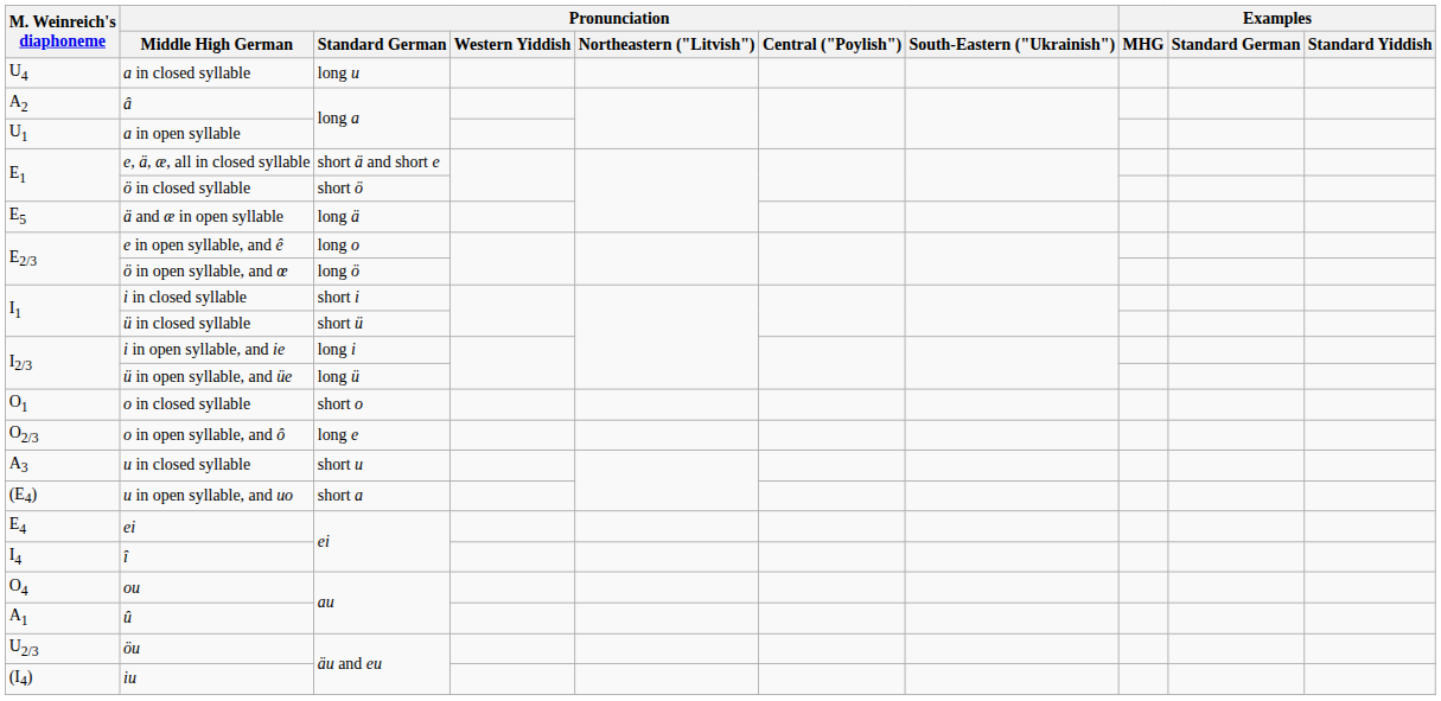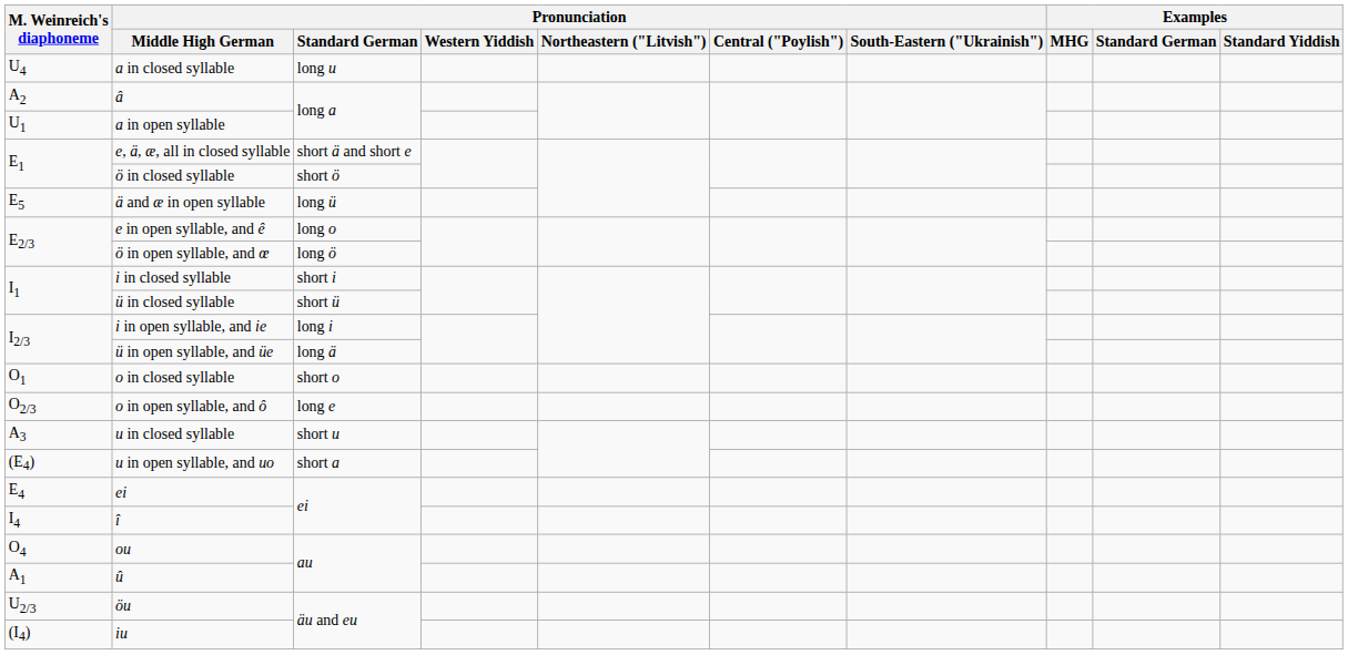 <table class="wikitable">
 <tr>
 <th rowspan="2">M. Weinreich's<br><a href='#'>diaphoneme</a></th>
 <th colspan="6">Pronunciation</th>
 <th colspan="3">Examples</th>
 </tr>
 <tr>
 <th>Middle High German</th>
 <th>Standard German</th>
 <th>Western Yiddish</th>
 <th>Northeastern ("Litvish")</th>
 <th>Central ("Poylish")</th>
 <th>South-Eastern ("Ukrainish")</th>
 <th>MHG</th>
 <th>Standard German</th>
 <th>Standard Yiddish</th>
 </tr>
 <tr>
 <td>U<sub>4</sub></td>
 <td><em>a</em> in closed syllable</td>
 <td>long <em>u</em> </td>
 <td></td>
 <td></td>
 <td></td>
 <td></td>
 <td></td>
 <td> </td>
 <td> </td>
 </tr>
 <tr>
 <td>A<sub>2</sub></td>
 <td><em>â</em></td>
 <td rowspan="2">long <em>a</em> </td>
 <td></td>
 <td rowspan="2"></td>
 <td rowspan="2"></td>
 <td rowspan="2"></td>
 <td></td>
 <td> </td>
 <td> </td>
 </tr>
 <tr>
 <td>U<sub>1</sub></td>
 <td><em>a</em> in open syllable</td>
 <td></td>
 <td></td>
 <td> </td>
 <td> </td>
 </tr>
 <tr>
 <td rowspan="2">E<sub>1</sub></td>
 <td><em>e, ä, æ</em>, all in closed syllable</td>
 <td>short <em>ä</em> and short <em>e</em> </td>
 <td rowspan="2"></td>
 <td rowspan="3"></td>
 <td rowspan="2"></td>
 <td rowspan="2"></td>
 <td></td>
 <td> </td>
 <td> </td>
 </tr>
 <tr>
 <td><em>ö</em> in closed syllable</td>
 <td>short <em>ö</em> </td>
 <td></td>
 <td> </td>
 <td> </td>
 </tr>
 <tr>
 <td>E<sub>5</sub></td>
 <td><em>ä</em> and <em>æ</em> in open syllable</td>
-<td>long <em>ä</em> </td>
+<td>long <em>ü</em> </td>
 <td></td>
 <td></td>
 <td></td>
 <td></td>
 <td> </td>
 <td> </td>
 </tr>
 <tr>
 <td rowspan="2">E<sub>2/3</sub></td>
 <td><em>e</em> in open syllable, and <em>ê</em></td>
 <td>long <em>o</em> </td>
 <td rowspan="2"></td>
 <td rowspan="2"></td>
 <td rowspan="2"></td>
 <td rowspan="2"></td>
 <td></td>
 <td> </td>
 <td> </td>
 </tr>
 <tr>
 <td><em>ö</em> in open syllable, and <em>œ</em></td>
 <td>long <em>ö</em> </td>
 <td></td>
 <td> </td>
 <td> </td>
 </tr>
 <tr>
 <td rowspan="2">I<sub>1</sub></td>
 <td><em>i</em> in closed syllable</td>
 <td>short <em>i</em> </td>
 <td rowspan="2"></td>
 <td rowspan="4"></td>
 <td rowspan="2"></td>
 <td rowspan="2"></td>
 <td></td>
 <td> </td>
 <td> </td>
 </tr>
 <tr>
 <td><em>ü</em> in closed syllable</td>
 <td>short <em>ü</em> </td>
 <td></td>
 <td> </td>
 <td> </td>
 </tr>
 <tr>
 <td rowspan="2">I<sub>2/3</sub></td>
 <td><em>i</em> in open syllable, and <em>ie</em></td>
 <td>long <em>i</em> </td>
 <td rowspan="2"></td>
 <td rowspan="2"></td>
 <td rowspan="2"></td>
 <td></td>
 <td> </td>
 <td> </td>
 </tr>
 <tr>
 <td><em>ü</em> in open syllable, and <em>üe</em></td>
-<td>long <em>ü</em> </td>
+<td>long <em>ä</em> </td>
 <td></td>
 <td> </td>
 <td> </td>
 </tr>
 <tr>
 <td>O<sub>1</sub></td>
 <td><em>o</em> in closed syllable</td>
 <td>short <em>o</em> </td>
 <td></td>
 <td></td>
 <td></td>
 <td></td>
 <td></td>
 <td> </td>
 <td> </td>
 </tr>
 <tr>
 <td>O<sub>2/3</sub></td>
 <td><em>o</em> in open syllable, and <em>ô</em></td>
 <td>long <em>e</em> </td>
 <td></td>
 <td></td>
 <td></td>
 <td></td>
 <td></td>
 <td> </td>
 <td> </td>
 </tr>
 <tr>
 <td>A<sub>3</sub></td>
 <td><em>u</em> in closed syllable</td>
 <td>short <em>u</em> </td>
 <td></td>
 <td rowspan="2"></td>
 <td></td>
 <td></td>
 <td></td>
 <td> </td>
 <td> </td>
 </tr>
 <tr>
 <td>(E<sub>4</sub>)</td>
 <td><em>u</em> in open syllable, and <em>uo</em></td>
 <td>short <em>a</em> </td>
 <td></td>
 <td></td>
 <td></td>
 <td></td>
 <td> </td>
 <td> </td>
 </tr>
 <tr>
 <td>E<sub>4</sub></td>
 <td><em>ei</em></td>
 <td rowspan="2"><em>ei</em> </td>
 <td></td>
 <td></td>
 <td></td>
 <td></td>
 <td></td>
 <td> </td>
 <td> </td>
 </tr>
 <tr>
 <td>I<sub>4</sub></td>
 <td><em>î</em></td>
 <td></td>
 <td></td>
 <td></td>
 <td></td>
 <td></td>
 <td> </td>
 <td> </td>
 </tr>
 <tr>
 <td>O<sub>4</sub></td>
 <td><em>ou</em></td>
 <td rowspan="2"><em>au</em> </td>
 <td></td>
 <td></td>
 <td></td>
 <td></td>
 <td></td>
 <td> </td>
 <td> </td>
 </tr>
 <tr>
 <td>A<sub>1</sub></td>
 <td><em>û</em></td>
 <td></td>
 <td></td>
 <td></td>
 <td></td>
 <td></td>
 <td></td>
 <td> </td>
 </tr>
 <tr>
 <td>U<sub>2/3</sub></td>
 <td><em>öu</em></td>
 <td rowspan="2"><em>äu</em> and <em>eu</em> </td>
 <td></td>
 <td></td>
 <td></td>
 <td></td>
 <td></td>
 <td> </td>
 <td> </td>
 </tr>
 <tr>
 <td>(I<sub>4</sub>)</td>
 <td><em>iu</em></td>
 <td></td>
 <td></td>
 <td></td>
 <td></td>
 <td></td>
 <td> </td>
 <td> </td>
 </tr>
 </table>
